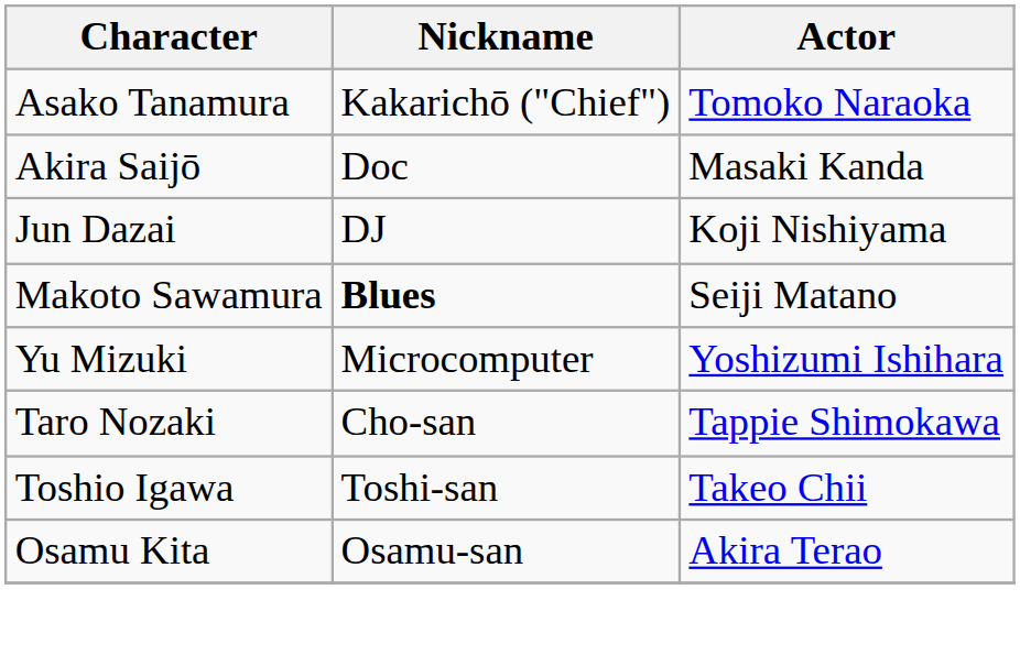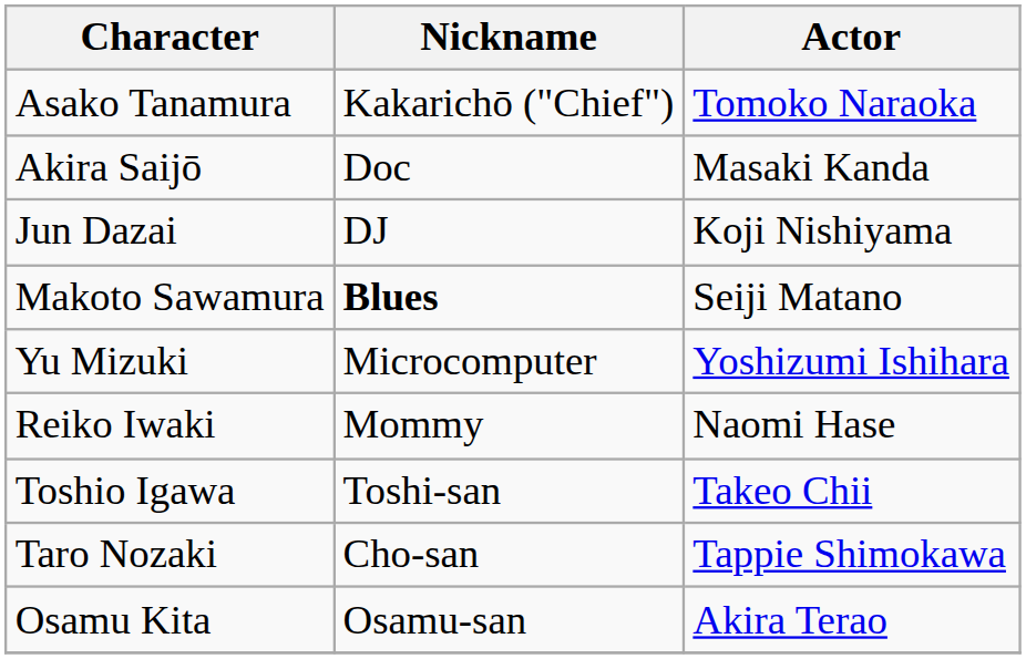 <table class="wikitable">
 <tr>
 <th>Character</th>
 <th>Nickname</th>
 <th>Actor</th>
 </tr>
 <tr>
 <td>Asako Tanamura</td>
 <td>Kakarichō ("Chief")</td>
 <td><a href='#'>Tomoko Naraoka</a></td>
 </tr>
 <tr>
 <td>Akira Saijō</td>
 <td>Doc</td>
 <td>Masaki Kanda</td>
 </tr>
 <tr>
 <td>Jun Dazai</td>
 <td>DJ</td>
 <td>Koji Nishiyama</td>
 </tr>
 <tr>
 <td>Makoto Sawamura</td>
 <td><strong>Blues</strong></td>
 <td>Seiji Matano</td>
 </tr>
 <tr>
 <td>Yu Mizuki</td>
 <td>Microcomputer</td>
 <td><a href='#'>Yoshizumi Ishihara</a></td>
 </tr>
 <tr>
-<td>Taro Nozaki</td>
-<td>Cho-san</td>
-<td><a href='#'>Tappie Shimokawa</a></td>
+<td>Reiko Iwaki</td>
+<td>Mommy</td>
+<td>Naomi Hase</td>
 </tr>
 <tr>
 <td>Toshio Igawa</td>
 <td>Toshi-san</td>
 <td><a href='#'>Takeo Chii</a></td>
+</tr>
+<tr>
+<td>Taro Nozaki</td>
+<td>Cho-san</td>
+<td><a href='#'>Tappie Shimokawa</a></td>
 </tr>
 <tr>
 <td>Osamu Kita</td>
 <td>Osamu-san</td>
 <td><a href='#'>Akira Terao</a></td>
 </tr>
 <tr>
 </tr>
 </table>
